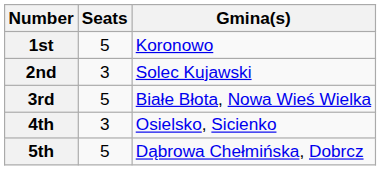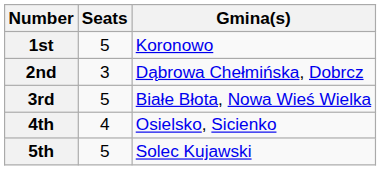 <table class=wikitable style="font-size:92%;">
 <tr>
 <th>Number</th>
 <th>Seats</th>
 <th>Gmina(s)</th>
 </tr>
 <tr>
 <th>1st</th>
 <td align=center>5</td>
 <td><a href='#'>Koronowo</a></td>
 </tr>
 <tr>
 <th>2nd</th>
 <td align=center>3</td>
-<td><a href='#'>Solec Kujawski</a></td>
+<td><a href='#'>Dąbrowa Chełmińska</a>, <a href='#'>Dobrcz</a></td>
 </tr>
 <tr>
 <th>3rd</th>
 <td align=center>5</td>
 <td><a href='#'>Białe Błota</a>, <a href='#'>Nowa Wieś Wielka</a></td>
 </tr>
 <tr>
 <th>4th</th>
-<td align=center>3</td>
+<td align=center>4</td>
 <td><a href='#'>Osielsko</a>, <a href='#'>Sicienko</a></td>
 </tr>
 <tr>
 <th>5th</th>
 <td align=center>5</td>
-<td><a href='#'>Dąbrowa Chełmińska</a>, <a href='#'>Dobrcz</a></td>
+<td><a href='#'>Solec Kujawski</a></td>
 </tr>
 </table>
